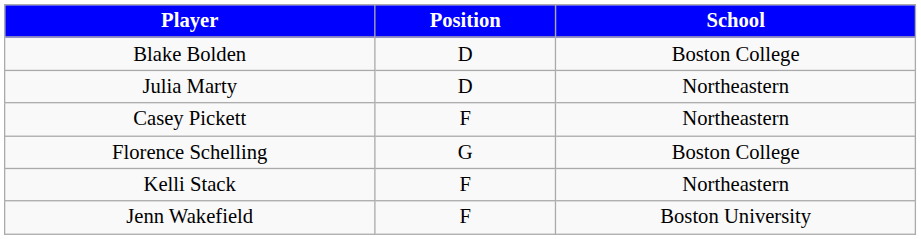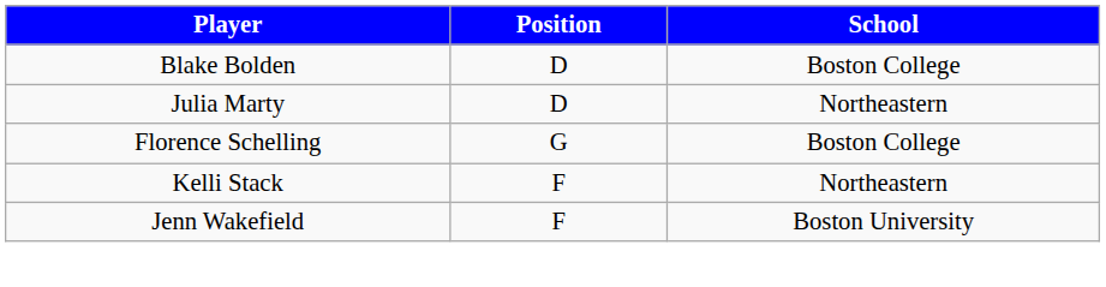 <table class="wikitable" style="width:80%;">
 <tr style="text-align:center; background:blue; color:#fff;">
 <td><strong>Player</strong></td>
 <td><strong>Position</strong></td>
 <td><strong>School</strong></td>
 </tr>
 <tr style="text-align:center;" bgcolor="">
 <td>Blake Bolden</td>
 <td>D</td>
 <td>Boston College</td>
 </tr>
 <tr style="text-align:center;" bgcolor="">
 <td>Julia Marty</td>
 <td>D</td>
-<td>Northeastern</td>
-</tr>
-<tr style="text-align:center;" bgcolor="">
-<td>Casey Pickett</td>
-<td>F</td>
 <td>Northeastern</td>
 </tr>
 <tr style="text-align:center;" bgcolor="">
 <td>Florence Schelling</td>
 <td>G</td>
 <td>Boston College</td>
 </tr>
 <tr style="text-align:center;" bgcolor="">
 <td>Kelli Stack</td>
 <td>F</td>
 <td>Northeastern</td>
 </tr>
 <tr style="text-align:center;" bgcolor="">
 <td>Jenn Wakefield</td>
 <td>F</td>
 <td>Boston University</td>
 </tr>
 </table>
